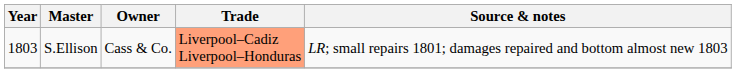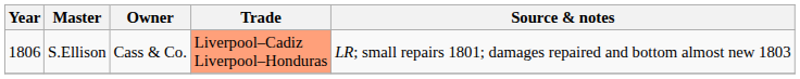 <table class="sortable wikitable">
 <tr>
 <th>Year</th>
 <th>Master</th>
 <th>Owner</th>
 <th>Trade</th>
 <th>Source & notes</th>
 </tr>
 <tr>
-<td>1803</td>
+<td>1806</td>
 <td>S.Ellison</td>
 <td>Cass & Co.</td>
 <td style="background: lightsalmon;">Liverpool–Cadiz<br>Liverpool–Honduras</td>
 <td><em>LR</em>; small repairs 1801; damages repaired and bottom almost new 1803</td>
 </tr>
 <tr>
 </tr>
 </table>
